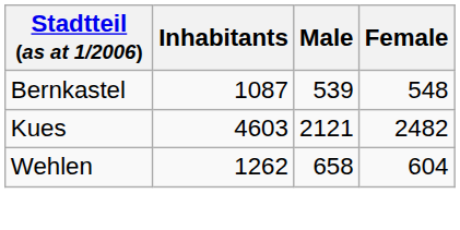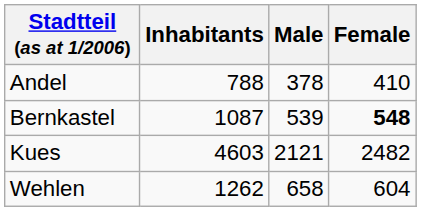 <table class="wikitable"  style="text-align:right;">
 <tr style="text-align:center;">
 <th width="90px" bgcolor=#FFFFFF><a href='#'>Stadtteil</a><br><small>(<em>as at 1/2006</em>)</small></th>
 <th bgcolor=#FFFFFF>Inhabitants</th>
 <th bgcolor=#FFFFFF>Male</th>
 <th bgcolor=#FFFFFF>Female</th>
 </tr>
 <tr>
+<td align="left">Andel</td>
+<td>788</td>
+<td>378</td>
+<td>410</td>
+</tr>
+<tr>
 <td align="left">Bernkastel</td>
 <td>1087</td>
 <td>539</td>
-<td>548</td>
+<td><strong>548</strong></td>
 </tr>
 <tr>
 <td align="left">Kues</td>
 <td>4603</td>
 <td>2121</td>
 <td>2482</td>
 </tr>
 <tr>
 <td align="left">Wehlen</td>
 <td>1262</td>
 <td>658</td>
 <td>604</td>
 </tr>
 </table>
